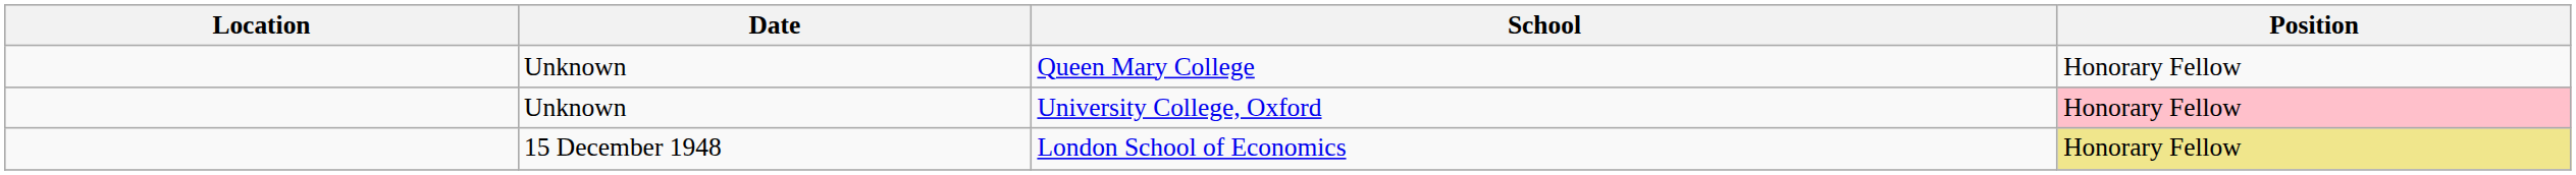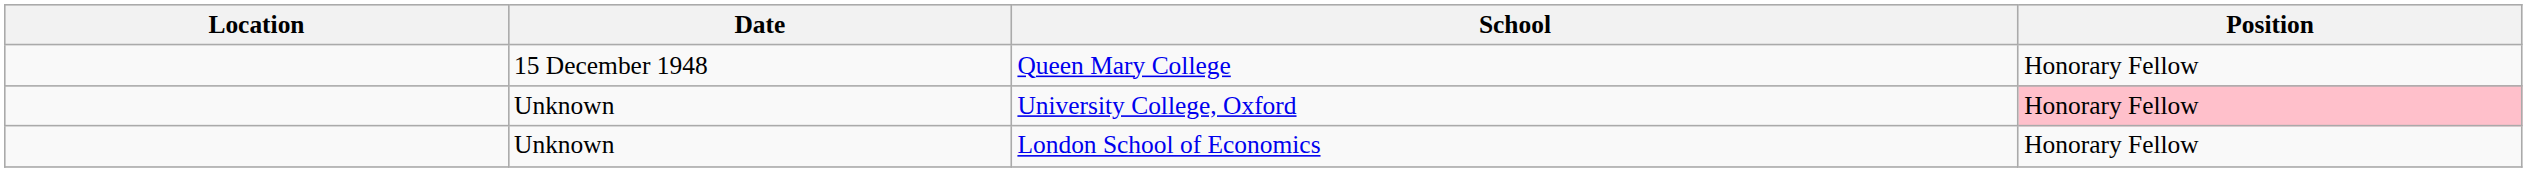 <table class="wikitable" style="width:100%;">
 <tr>
 <th style="width:20%;">Location</th>
 <th style="width:20%;">Date</th>
 <th style="width:40%;">School</th>
 <th style="width:20%;">Position</th>
 </tr>
 <tr>
 <td></td>
-<td>Unknown</td>
+<td>15 December 1948</td>
 <td><a href='#'>Queen Mary College</a></td>
 <td>Honorary Fellow</td>
 </tr>
 <tr>
 <td></td>
 <td>Unknown</td>
 <td><a href='#'>University College, Oxford</a></td>
 <td style="background: pink;">Honorary Fellow</td>
 </tr>
 <tr>
 <td></td>
-<td>15 December 1948</td>
+<td>Unknown</td>
 <td><a href='#'>London School of Economics</a></td>
-<td style="background: khaki;">Honorary Fellow</td>
+<td>Honorary Fellow</td>
 </tr>
 </table>
